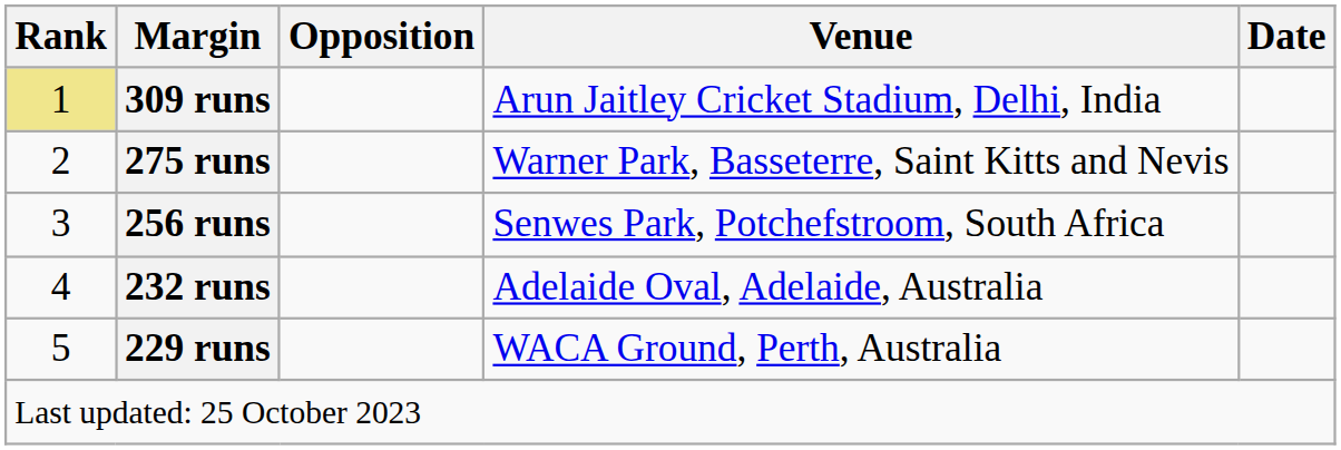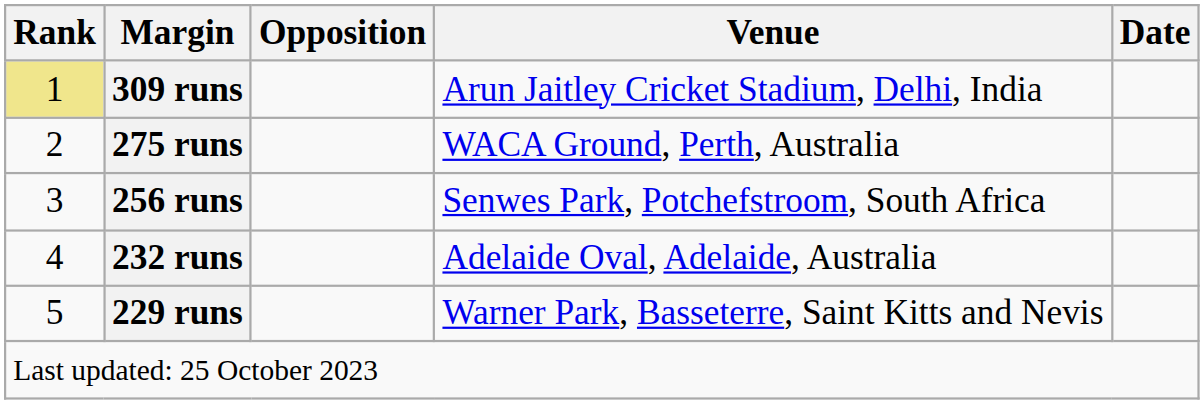 <table class="wikitable plainrowheaders sortable">
 <tr>
 <th scope=col>Rank</th>
 <th scope=col>Margin</th>
 <th scope=col>Opposition</th>
 <th scope=col>Venue</th>
 <th scope=col>Date</th>
 </tr>
 <tr>
 <td align=center style="background: khaki;">1</td>
 <th scope=row style=text-align:center;>309 runs</th>
 <td></td>
 <td><a href='#'>Arun Jaitley Cricket Stadium</a>, <a href='#'>Delhi</a>, India</td>
 <td><a href='#'></a> </td>
 </tr>
 <tr>
 <td align=center>2</td>
 <th scope=row style=text-align:center;>275 runs</th>
 <td></td>
-<td><a href='#'>Warner Park</a>, <a href='#'>Basseterre</a>, Saint Kitts and Nevis</td>
+<td><a href='#'>WACA Ground</a>, <a href='#'>Perth</a>, Australia</td>
 <td><a href='#'></a></td>
 </tr>
 <tr>
 <td align=center>3</td>
 <th scope=row style=text-align:center;>256 runs</th>
 <td></td>
 <td><a href='#'>Senwes Park</a>, <a href='#'>Potchefstroom</a>, South Africa</td>
 <td><a href='#'></a></td>
 </tr>
 <tr>
 <td align=center>4</td>
 <th scope=row style=text-align:center;>232 runs</th>
 <td></td>
 <td><a href='#'>Adelaide Oval</a>, <a href='#'>Adelaide</a>, Australia</td>
 <td><a href='#'></a></td>
 </tr>
 <tr>
 <td align=center>5</td>
 <th scope=row style=text-align:center;>229 runs</th>
 <td></td>
-<td><a href='#'>WACA Ground</a>, <a href='#'>Perth</a>, Australia</td>
+<td><a href='#'>Warner Park</a>, <a href='#'>Basseterre</a>, Saint Kitts and Nevis</td>
 <td><a href='#'></a></td>
 </tr>
 <tr class=sortbottom>
 <td colspan=5><small>Last updated: 25 October 2023</small></td>
 </tr>
 </table>
